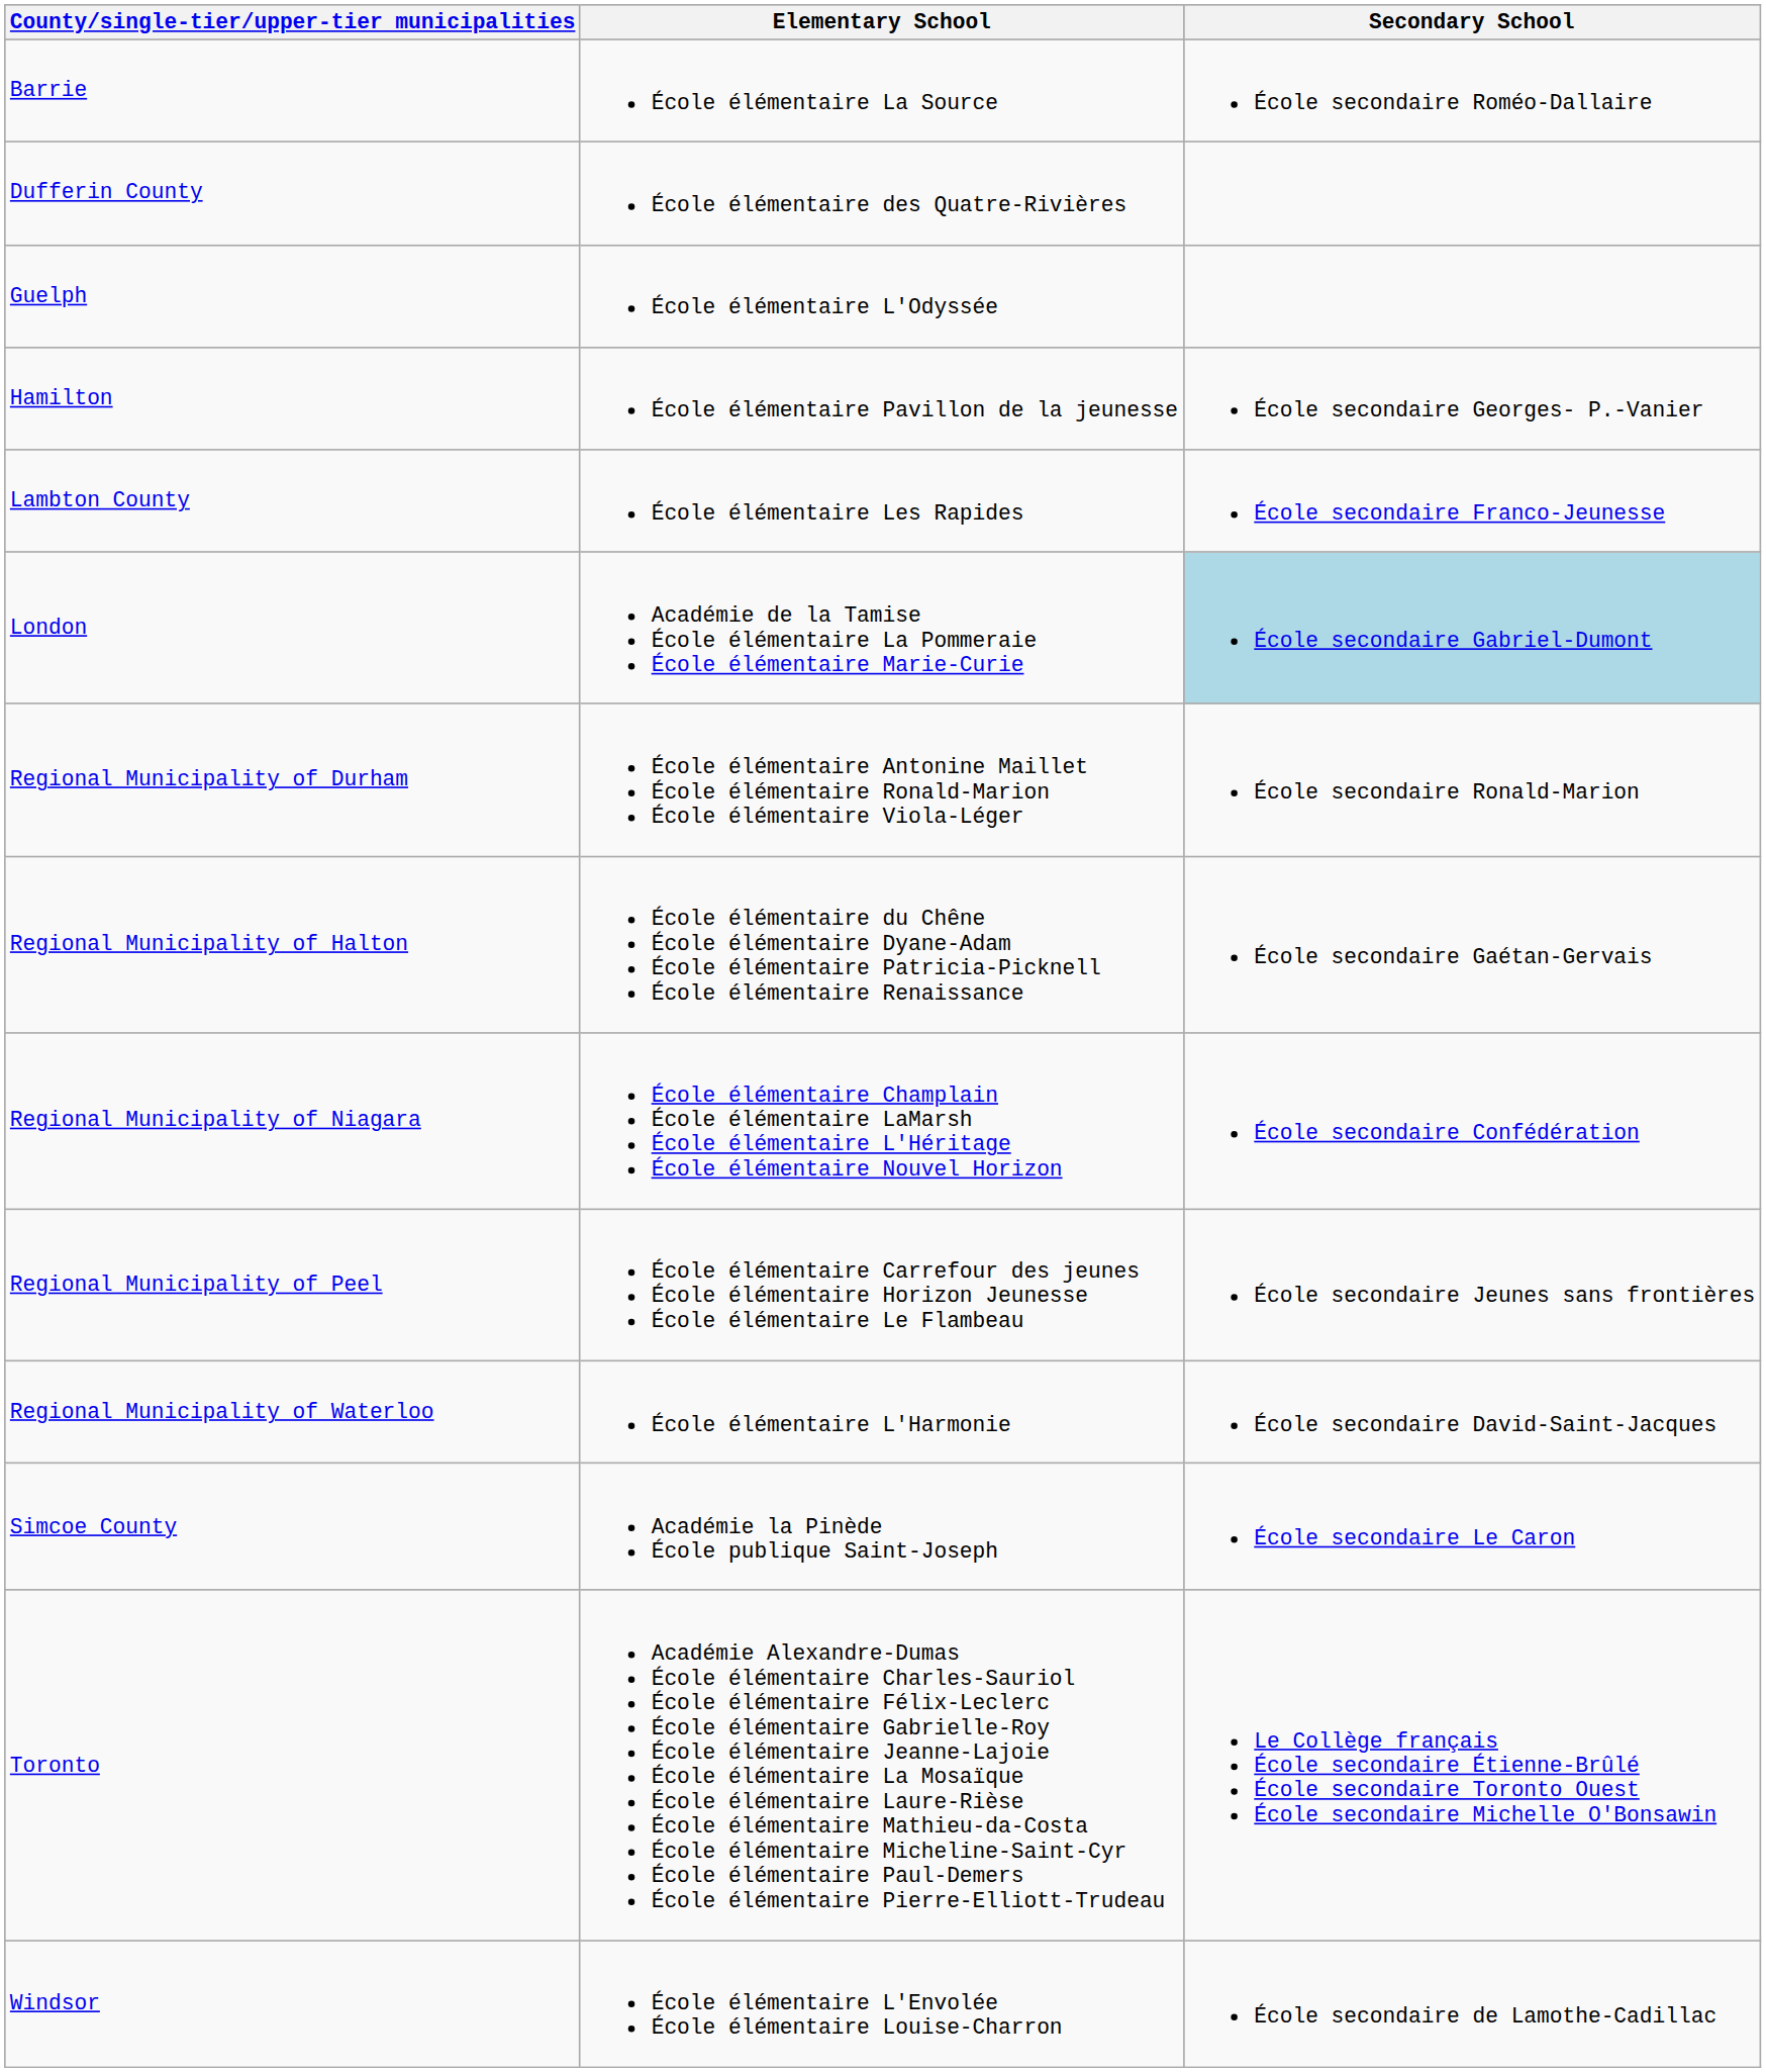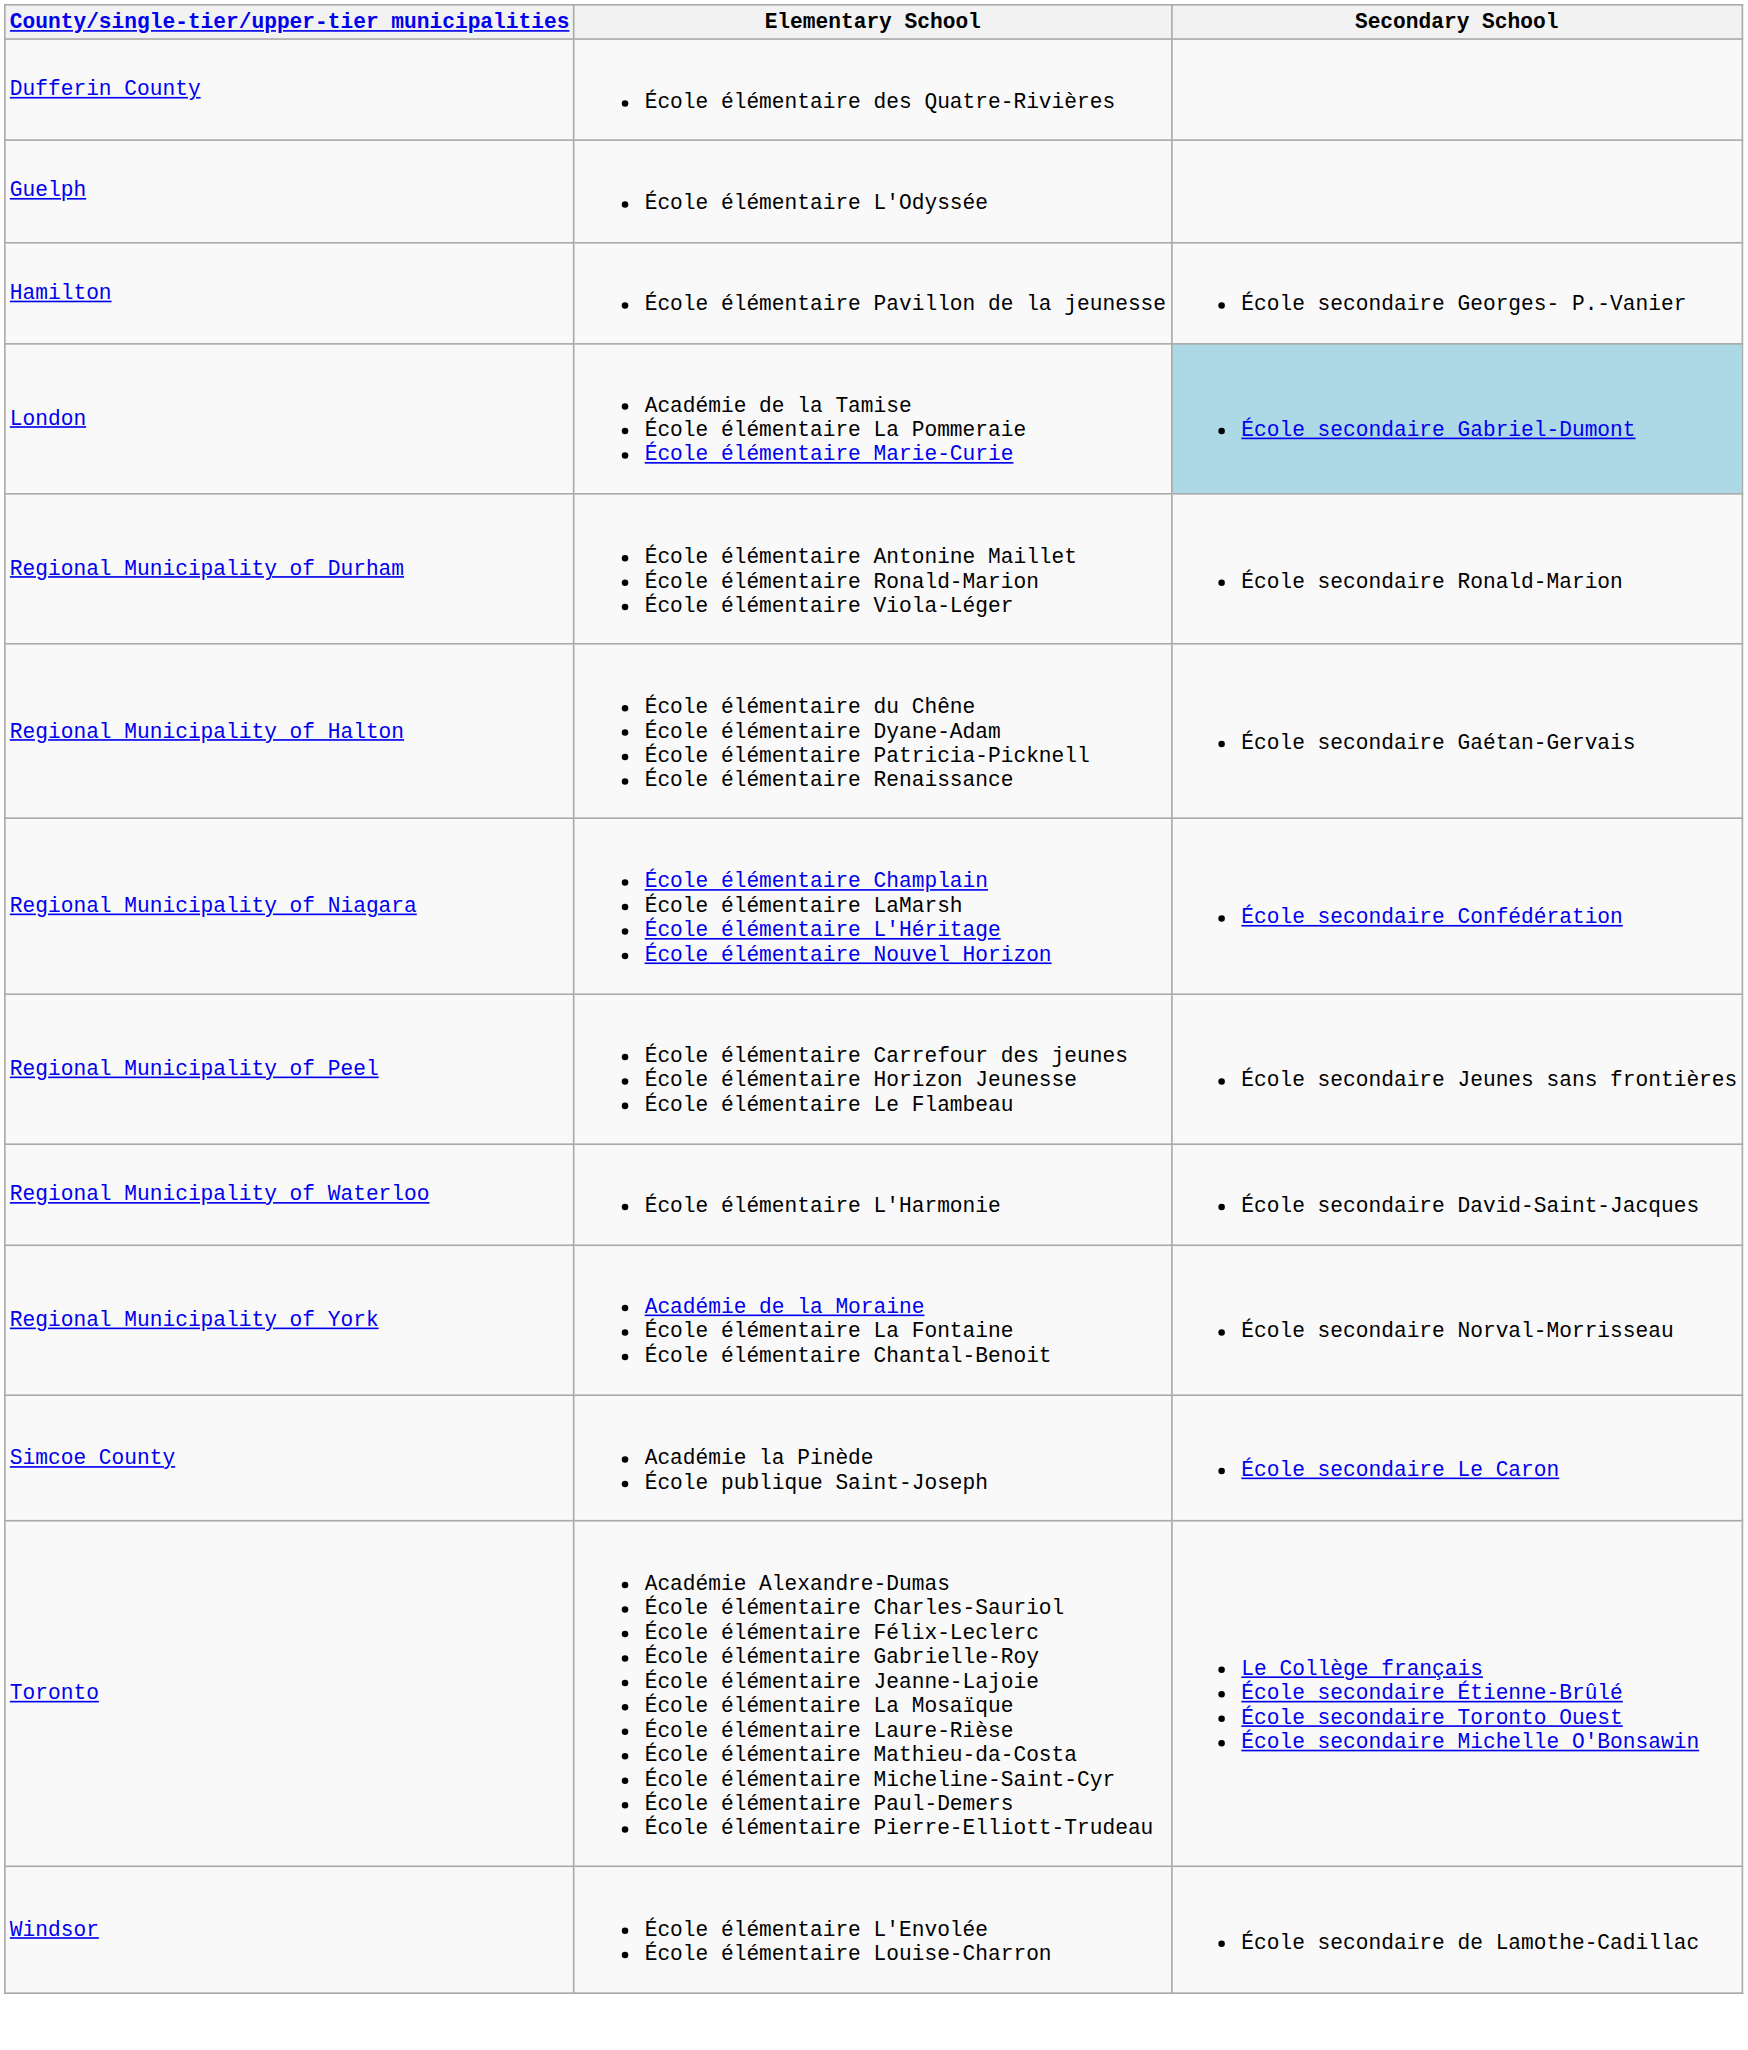 <table class="wikitable sortable">
 <tr>
 <th><a href='#'>County/single-tier/upper-tier municipalities</a></th>
 <th class="unsortable">Elementary School</th>
 <th class="unsortable">Secondary School</th>
-</tr>
-<tr>
-<td><a href='#'>Barrie</a></td>
-<td><br><ul><li>École élémentaire La Source</li></ul></td>
-<td><br><ul><li>École secondaire Roméo-Dallaire</li></ul></td>
 </tr>
 <tr>
 <td><a href='#'>Dufferin County</a></td>
 <td><br><ul><li>École élémentaire des Quatre-Rivières</li></ul></td>
 <td></td>
 </tr>
 <tr>
 <td><a href='#'>Guelph</a></td>
 <td><br><ul><li>École élémentaire L'Odyssée</li></ul></td>
 <td></td>
 </tr>
 <tr>
 <td><a href='#'>Hamilton</a></td>
 <td><br><ul><li>École élémentaire Pavillon de la jeunesse</li></ul></td>
 <td><br><ul><li>École secondaire Georges- P.-Vanier</li></ul></td>
-</tr>
-<tr>
-<td><a href='#'>Lambton County</a></td>
-<td><br><ul><li>École élémentaire Les Rapides</li></ul></td>
-<td><br><ul><li><a href='#'>École secondaire Franco-Jeunesse</a></li></ul></td>
 </tr>
 <tr>
 <td><a href='#'>London</a></td>
 <td><br><ul><li>Académie de la Tamise</li><li>École élémentaire La Pommeraie</li><li><a href='#'>École élémentaire Marie-Curie</a></li></ul></td>
 <td style="background: lightblue;"><br><ul><li><a href='#'>École secondaire Gabriel-Dumont</a></li></ul></td>
 </tr>
 <tr>
 <td><a href='#'>Regional Municipality of Durham</a></td>
 <td><br><ul><li>École élémentaire Antonine Maillet</li><li>École élémentaire Ronald-Marion</li><li>École élémentaire Viola-Léger</li></ul></td>
 <td><br><ul><li>École secondaire Ronald-Marion</li></ul></td>
 </tr>
 <tr>
 <td><a href='#'>Regional Municipality of Halton</a></td>
 <td><br><ul><li>École élémentaire du Chêne</li><li>École élémentaire Dyane-Adam</li><li>École élémentaire Patricia-Picknell</li><li>École élémentaire Renaissance</li></ul></td>
 <td><br><ul><li>École secondaire Gaétan-Gervais</li></ul></td>
 </tr>
 <tr>
 <td><a href='#'>Regional Municipality of Niagara</a></td>
 <td><br><ul><li><a href='#'>École élémentaire Champlain</a></li><li>École élémentaire LaMarsh</li><li><a href='#'>École élémentaire L'Héritage</a></li><li><a href='#'>École élémentaire Nouvel Horizon</a></li></ul></td>
 <td><br><ul><li><a href='#'>École secondaire Confédération</a></li></ul></td>
 </tr>
 <tr>
 <td><a href='#'>Regional Municipality of Peel</a></td>
 <td><br><ul><li>École élémentaire Carrefour des jeunes</li><li>École élémentaire Horizon Jeunesse</li><li>École élémentaire Le Flambeau</li></ul></td>
 <td><br><ul><li>École secondaire Jeunes sans frontières</li></ul></td>
 </tr>
 <tr>
 <td><a href='#'>Regional Municipality of Waterloo</a></td>
 <td><br><ul><li>École élémentaire L'Harmonie</li></ul></td>
 <td><br><ul><li>École secondaire David-Saint-Jacques</li></ul></td>
 </tr>
 <tr>
+<td><a href='#'>Regional Municipality of York</a></td>
+<td><br><ul><li><a href='#'>Académie de la Moraine</a></li><li>École élémentaire La Fontaine</li><li>École élémentaire Chantal-Benoit</li></ul></td>
+<td><br><ul><li>École secondaire Norval-Morrisseau</li></ul></td>
+</tr>
+<tr>
 <td><a href='#'>Simcoe County</a></td>
 <td><br><ul><li>Académie la Pinède</li><li>École publique Saint-Joseph</li></ul></td>
 <td><br><ul><li><a href='#'>École secondaire Le Caron</a></li></ul></td>
 </tr>
 <tr>
 <td><a href='#'>Toronto</a></td>
 <td><br><ul><li>Académie Alexandre-Dumas</li><li>École élémentaire Charles-Sauriol</li><li>École élémentaire Félix-Leclerc</li><li>École élémentaire Gabrielle-Roy</li><li>École élémentaire Jeanne-Lajoie</li><li>École élémentaire La Mosaïque</li><li>École élémentaire Laure-Rièse</li><li>École élémentaire Mathieu-da-Costa</li><li>École élémentaire Micheline-Saint-Cyr</li><li>École élémentaire Paul-Demers</li><li>École élémentaire Pierre-Elliott-Trudeau</li></ul></td>
 <td><br><ul><li><a href='#'>Le Collège français</a></li><li><a href='#'>École secondaire Étienne-Brûlé</a></li><li><a href='#'>École secondaire Toronto Ouest</a></li><li><a href='#'>École secondaire Michelle O'Bonsawin</a></li></ul></td>
 </tr>
 <tr>
 <td><a href='#'>Windsor</a></td>
 <td><br><ul><li>École élémentaire L'Envolée</li><li>École élémentaire Louise-Charron</li></ul></td>
 <td><br><ul><li>École secondaire de Lamothe-Cadillac</li></ul></td>
 </tr>
 <tr>
 </tr>
 </table>
